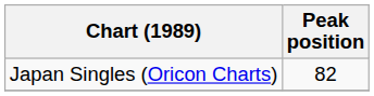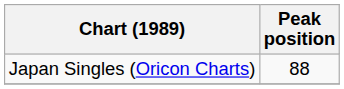 <table class="wikitable">
 <tr>
 <th>Chart (1989)</th>
 <th>Peak<br>position</th>
 </tr>
 <tr>
 <td>Japan Singles (<a href='#'>Oricon Charts</a>)</td>
-<td align="center">82</td>
+<td align="center">88</td>
 </tr>
 <tr>
 </tr>
 </table>
